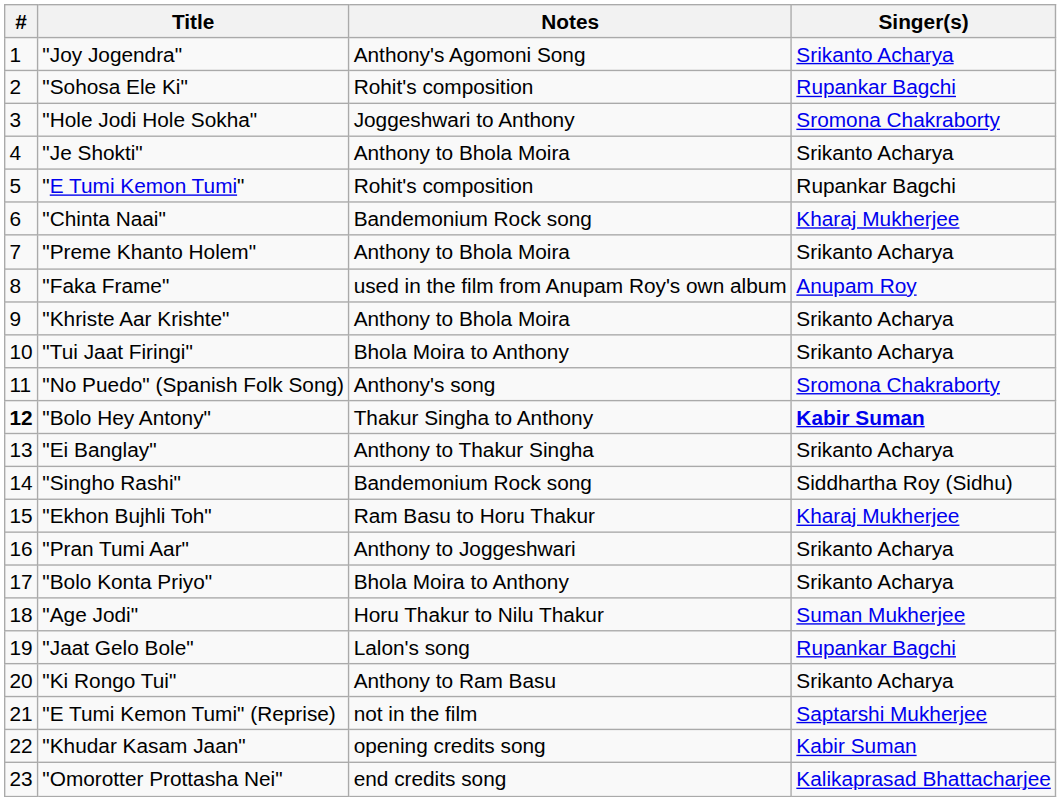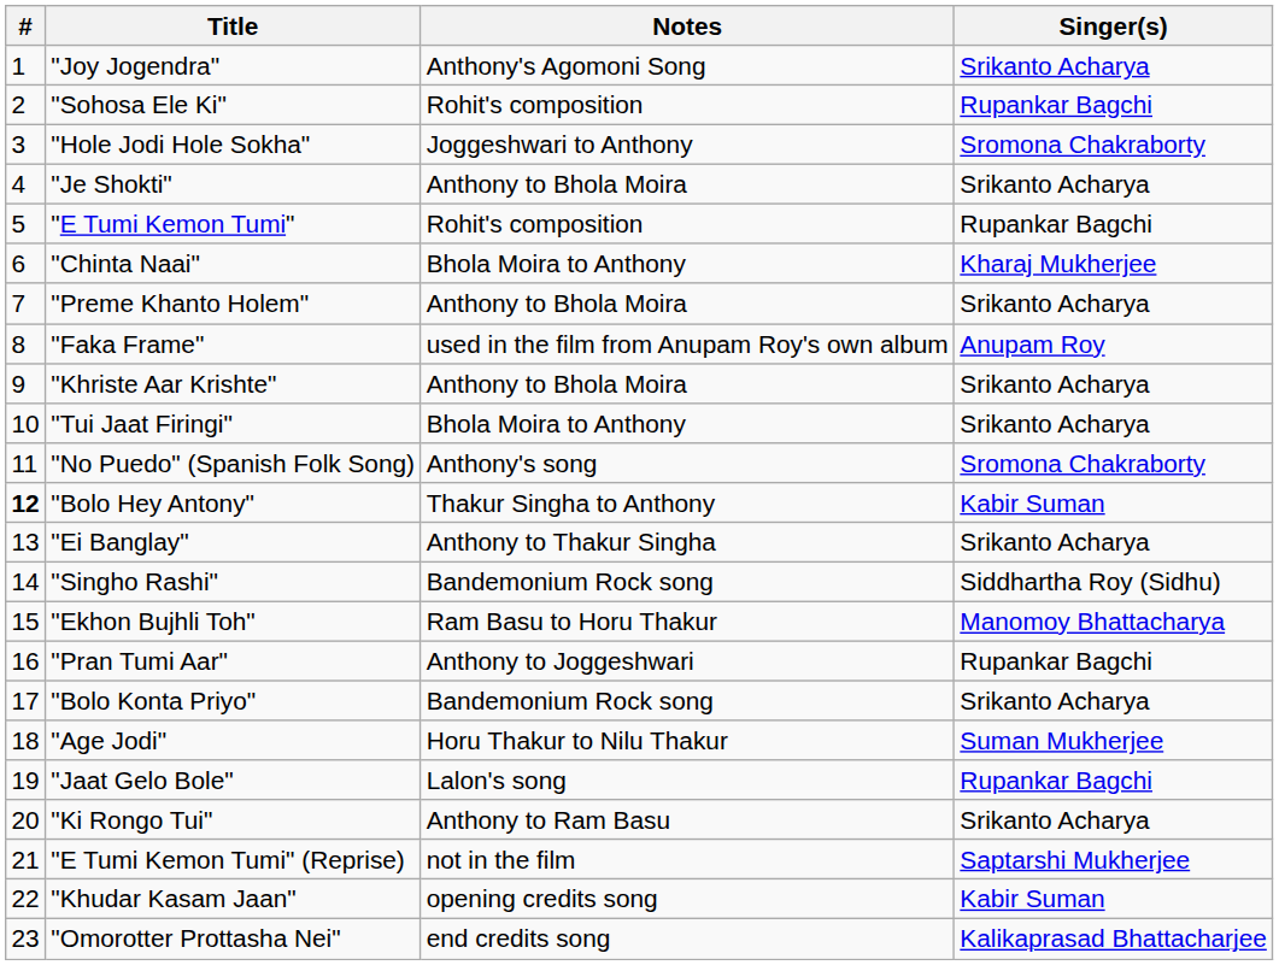 <table class="wikitable" style="font-size:95%;">
 <tr>
 <th>#</th>
 <th>Title</th>
 <th>Notes</th>
 <th>Singer(s)</th>
 </tr>
 <tr>
 <td>1</td>
 <td>"Joy Jogendra"</td>
 <td>Anthony's Agomoni Song</td>
 <td><a href='#'>Srikanto Acharya</a></td>
 </tr>
 <tr>
 <td>2</td>
 <td>"Sohosa Ele Ki"</td>
 <td>Rohit's composition</td>
 <td><a href='#'>Rupankar Bagchi</a></td>
 </tr>
 <tr>
 <td>3</td>
 <td>"Hole Jodi Hole Sokha"</td>
 <td>Joggeshwari to Anthony</td>
 <td><a href='#'>Sromona Chakraborty</a></td>
 </tr>
 <tr>
 <td>4</td>
 <td>"Je Shokti"</td>
 <td>Anthony to Bhola Moira</td>
 <td>Srikanto Acharya</td>
 </tr>
 <tr>
 <td>5</td>
 <td>"<a href='#'>E Tumi Kemon Tumi</a>"</td>
 <td>Rohit's composition</td>
 <td>Rupankar Bagchi</td>
 </tr>
 <tr>
 <td>6</td>
 <td>"Chinta Naai"</td>
-<td>Bandemonium Rock song</td>
+<td>Bhola Moira to Anthony</td>
 <td><a href='#'>Kharaj Mukherjee</a></td>
 </tr>
 <tr>
 <td>7</td>
 <td>"Preme Khanto Holem"</td>
 <td>Anthony to Bhola Moira</td>
 <td>Srikanto Acharya</td>
 </tr>
 <tr>
 <td>8</td>
 <td>"Faka Frame"</td>
 <td>used in the film from Anupam Roy's own album</td>
 <td><a href='#'>Anupam Roy</a></td>
 </tr>
 <tr>
 <td>9</td>
 <td>"Khriste Aar Krishte"</td>
 <td>Anthony to Bhola Moira</td>
 <td>Srikanto Acharya</td>
 </tr>
 <tr>
 <td>10</td>
 <td>"Tui Jaat Firingi"</td>
 <td>Bhola Moira to Anthony</td>
 <td>Srikanto Acharya</td>
 </tr>
 <tr>
 <td>11</td>
 <td>"No Puedo" (Spanish Folk Song)</td>
 <td>Anthony's song</td>
 <td><a href='#'>Sromona Chakraborty</a></td>
 </tr>
 <tr>
 <td><strong>12</strong></td>
 <td>"Bolo Hey Antony"</td>
 <td>Thakur Singha to Anthony</td>
-<td><strong><a href='#'>Kabir Suman</a></strong></td>
+<td><a href='#'>Kabir Suman</a></td>
 </tr>
 <tr>
 <td>13</td>
 <td>"Ei Banglay"</td>
 <td>Anthony to Thakur Singha</td>
 <td>Srikanto Acharya</td>
 </tr>
 <tr>
 <td>14</td>
 <td>"Singho Rashi"</td>
 <td>Bandemonium Rock song</td>
 <td>Siddhartha Roy (Sidhu)</td>
 </tr>
 <tr>
 <td>15</td>
 <td>"Ekhon Bujhli Toh"</td>
 <td>Ram Basu to Horu Thakur</td>
-<td><a href='#'>Kharaj Mukherjee</a></td>
+<td><a href='#'>Manomoy Bhattacharya</a></td>
 </tr>
 <tr>
 <td>16</td>
 <td>"Pran Tumi Aar"</td>
 <td>Anthony to Joggeshwari</td>
-<td>Srikanto Acharya</td>
+<td>Rupankar Bagchi</td>
 </tr>
 <tr>
 <td>17</td>
 <td>"Bolo Konta Priyo"</td>
-<td>Bhola Moira to Anthony</td>
+<td>Bandemonium Rock song</td>
 <td>Srikanto Acharya</td>
 </tr>
 <tr>
 <td>18</td>
 <td>"Age Jodi"</td>
 <td>Horu Thakur to Nilu Thakur</td>
 <td><a href='#'>Suman Mukherjee</a></td>
 </tr>
 <tr>
 <td>19</td>
 <td>"Jaat Gelo Bole"</td>
 <td>Lalon's song</td>
 <td><a href='#'>Rupankar Bagchi</a></td>
 </tr>
 <tr>
 <td>20</td>
 <td>"Ki Rongo Tui"</td>
 <td>Anthony to Ram Basu</td>
 <td>Srikanto Acharya</td>
 </tr>
 <tr>
 <td>21</td>
 <td>"E Tumi Kemon Tumi" (Reprise)</td>
 <td>not in the film</td>
 <td><a href='#'>Saptarshi Mukherjee</a></td>
 </tr>
 <tr>
 <td>22</td>
 <td>"Khudar Kasam Jaan"</td>
 <td>opening credits song</td>
 <td><a href='#'>Kabir Suman</a></td>
 </tr>
 <tr>
 <td>23</td>
 <td>"Omorotter Prottasha Nei"</td>
 <td>end credits song</td>
 <td><a href='#'>Kalikaprasad Bhattacharjee</a></td>
 </tr>
 </table>
